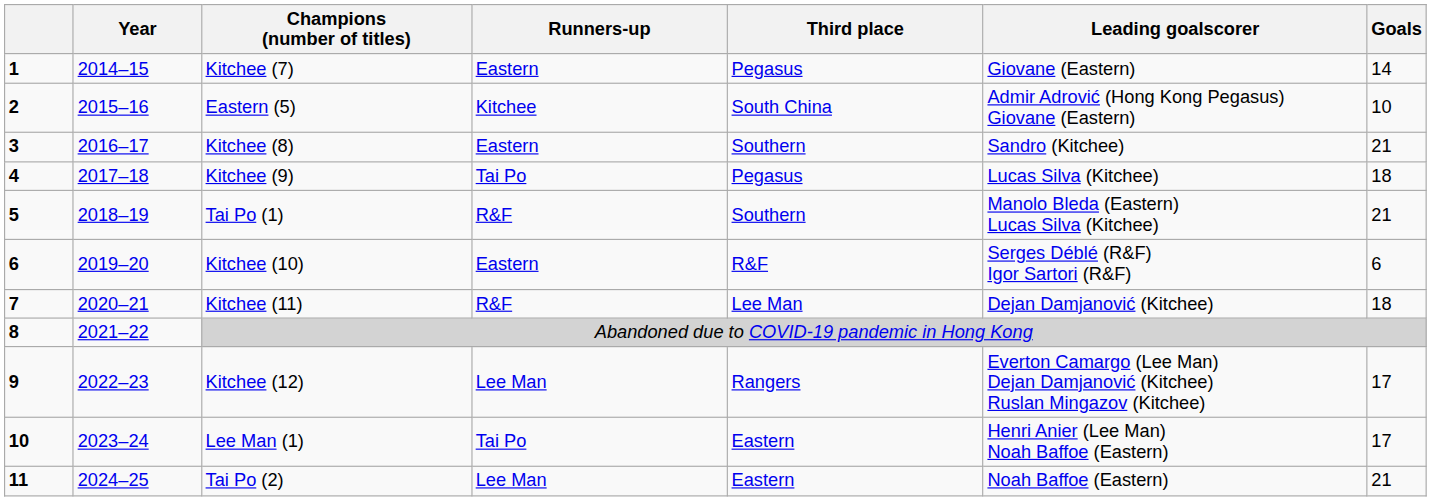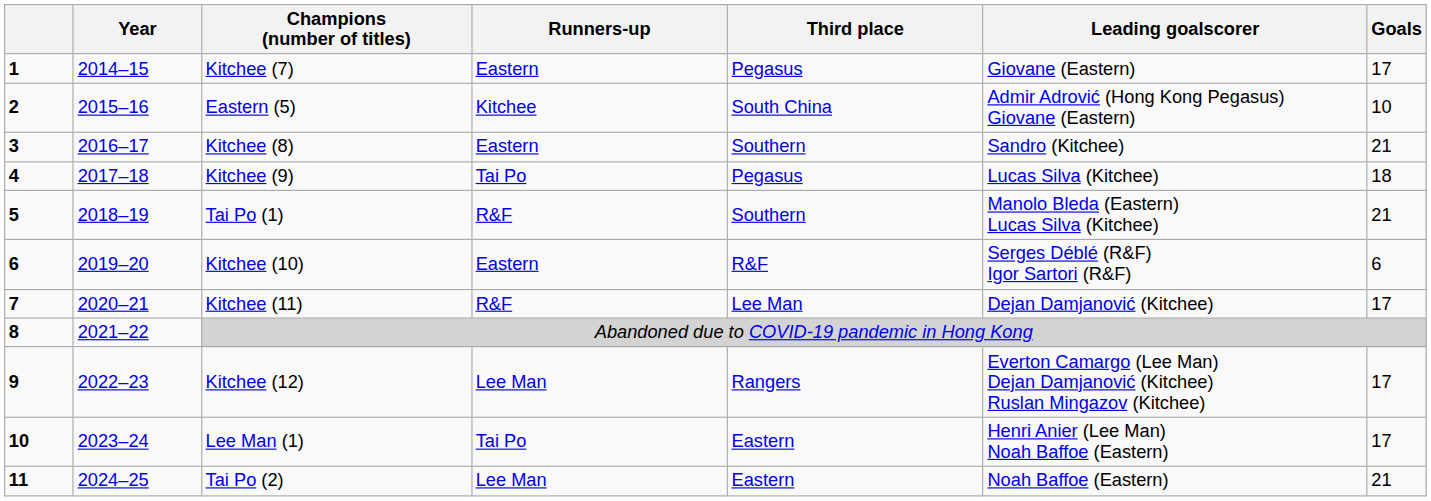 <table class="wikitable sortable">
 <tr>
 <th></th>
 <th style="width:9%;">Year</th>
 <th style="width:19%;">Champions<br>(number of titles)</th>
 <th style="width:18%;">Runners-up</th>
 <th style="width:18%;">Third place</th>
 <th style="width:27%;">Leading goalscorer</th>
 <th style="width:1%;">Goals</th>
 </tr>
 <tr>
 <td><strong>1</strong></td>
 <td><a href='#'>2014–15</a></td>
 <td><a href='#'>Kitchee</a> (7)</td>
 <td><a href='#'>Eastern</a></td>
 <td><a href='#'>Pegasus</a></td>
 <td> <a href='#'>Giovane</a> (Eastern)</td>
-<td>14</td>
+<td>17</td>
 </tr>
 <tr>
 <td><strong>2</strong></td>
 <td><a href='#'>2015–16</a></td>
 <td><a href='#'>Eastern</a> (5)</td>
 <td><a href='#'>Kitchee</a></td>
 <td><a href='#'>South China</a></td>
 <td> <a href='#'>Admir Adrović</a> (Hong Kong Pegasus)<br>  <a href='#'>Giovane</a> (Eastern)</td>
 <td>10</td>
 </tr>
 <tr>
 <td><strong>3</strong></td>
 <td><a href='#'>2016–17</a></td>
 <td><a href='#'>Kitchee</a> (8)</td>
 <td><a href='#'>Eastern</a></td>
 <td><a href='#'>Southern</a></td>
 <td> <a href='#'>Sandro</a> (Kitchee)</td>
 <td>21</td>
 </tr>
 <tr>
 <td><strong>4</strong></td>
 <td><a href='#'>2017–18</a></td>
 <td><a href='#'>Kitchee</a> (9)</td>
 <td><a href='#'>Tai Po</a></td>
 <td><a href='#'>Pegasus</a></td>
 <td> <a href='#'>Lucas Silva</a> (Kitchee)</td>
 <td>18</td>
 </tr>
 <tr>
 <td><strong>5</strong></td>
 <td><a href='#'>2018–19</a></td>
 <td><a href='#'>Tai Po</a> (1)</td>
 <td><a href='#'>R&F</a></td>
 <td><a href='#'>Southern</a></td>
 <td> <a href='#'>Manolo Bleda</a> (Eastern)<br> <a href='#'>Lucas Silva</a> (Kitchee)</td>
 <td>21</td>
 </tr>
 <tr>
 <td><strong>6</strong></td>
 <td><a href='#'>2019–20</a></td>
 <td><a href='#'>Kitchee</a> (10)</td>
 <td><a href='#'>Eastern</a></td>
 <td><a href='#'>R&F</a></td>
 <td> <a href='#'>Serges Déblé</a> (R&F) <br>   <a href='#'>Igor Sartori</a>  (R&F)</td>
 <td>6</td>
 </tr>
 <tr>
 <td><strong>7</strong></td>
 <td><a href='#'>2020–21</a></td>
 <td><a href='#'>Kitchee</a> (11)</td>
 <td><a href='#'>R&F</a></td>
 <td><a href='#'>Lee Man</a></td>
 <td> <a href='#'>Dejan Damjanović</a> (Kitchee)</td>
-<td>18</td>
+<td>17</td>
 </tr>
 <tr>
 <td><strong>8</strong></td>
 <td><a href='#'>2021–22</a></td>
 <td colspan=5 bgcolor=lightgrey align=center><em>Abandoned due to <a href='#'>COVID-19 pandemic in Hong Kong</a></em></td>
 </tr>
 <tr>
 <td><strong>9</strong></td>
 <td><a href='#'>2022–23</a></td>
 <td><a href='#'>Kitchee</a> (12)</td>
 <td><a href='#'>Lee Man</a></td>
 <td><a href='#'>Rangers</a></td>
 <td> <a href='#'>Everton Camargo</a> (Lee Man)<br> <a href='#'>Dejan Damjanović</a> (Kitchee)<br> <a href='#'>Ruslan Mingazov</a> (Kitchee)</td>
 <td>17</td>
 </tr>
 <tr>
 <td><strong>10</strong></td>
 <td><a href='#'>2023–24</a></td>
 <td><a href='#'>Lee Man</a> (1)</td>
 <td><a href='#'>Tai Po</a></td>
 <td><a href='#'>Eastern</a></td>
 <td> <a href='#'>Henri Anier</a> (Lee Man)<br> <a href='#'>Noah Baffoe</a> (Eastern)</td>
 <td>17</td>
 </tr>
 <tr>
 <td><strong>11</strong></td>
 <td><a href='#'>2024–25</a></td>
 <td><a href='#'>Tai Po</a> (2)</td>
 <td><a href='#'>Lee Man</a></td>
 <td><a href='#'>Eastern</a></td>
 <td> <a href='#'>Noah Baffoe</a> (Eastern)</td>
 <td>21</td>
 </tr>
 </table>
